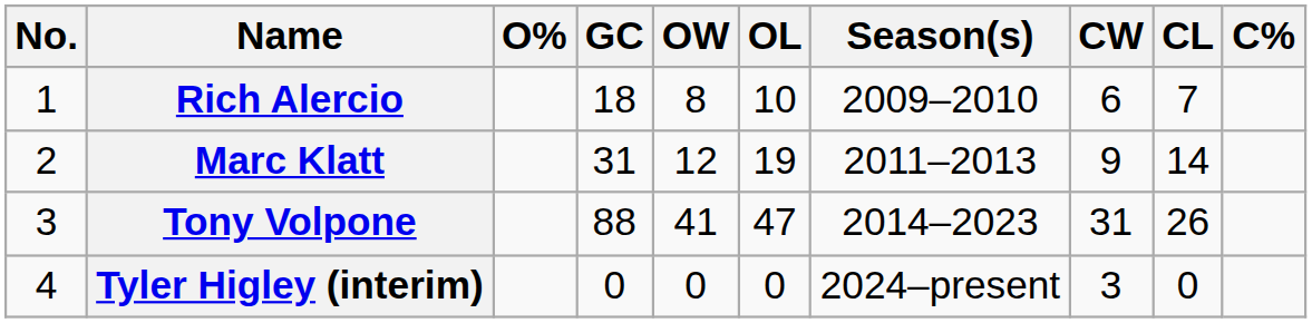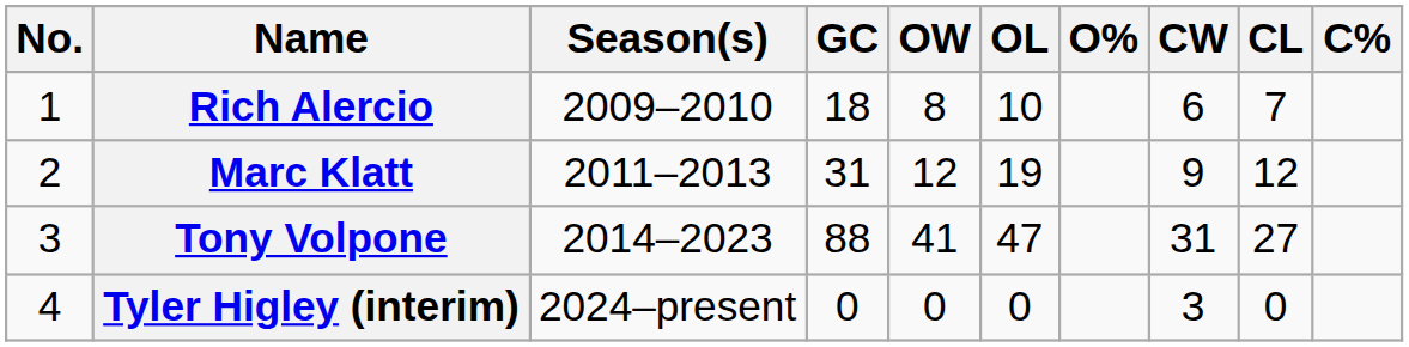 <table class="wikitable sortable plainrowheaders" style="text-align:center">
 <tr>
 <th scope="col" class="unsortable">No.</th>
 <th scope="col">Name</th>
-<th scope="col">O%</th>
+<th scope="col">Season(s)</th>
 <th scope="col">GC</th>
 <th scope="col">OW</th>
 <th scope="col">OL</th>
-<th scope="col">Season(s)</th>
+<th scope="col">O%</th>
 <th scope="col">CW</th>
 <th scope="col">CL</th>
 <th scope="col">C%</th>
 </tr>
 <tr>
 <td>1</td>
 <th scope="row"><a href='#'>Rich Alercio</a></th>
-<td></td>
+<td>2009–2010</td>
 <td>18</td>
 <td>8</td>
 <td>10</td>
-<td>2009–2010</td>
+<td></td>
 <td>6</td>
 <td>7</td>
 <td></td>
 </tr>
 <tr>
 <td>2</td>
 <th scope="row"><a href='#'>Marc Klatt</a></th>
-<td></td>
+<td>2011–2013</td>
 <td>31</td>
 <td>12</td>
 <td>19</td>
-<td>2011–2013</td>
+<td></td>
 <td>9</td>
-<td>14</td>
+<td>12</td>
 <td></td>
 </tr>
 <tr>
 <td>3</td>
 <th scope="row"><a href='#'>Tony Volpone</a></th>
-<td></td>
+<td>2014–2023</td>
 <td>88</td>
 <td>41</td>
 <td>47</td>
-<td>2014–2023</td>
+<td></td>
 <td>31</td>
-<td>26</td>
+<td>27</td>
 <td></td>
 </tr>
 <tr>
 <td>4</td>
 <th scope="row"><a href='#'>Tyler Higley</a> (interim)</th>
-<td></td>
+<td>2024–present</td>
 <td>0</td>
 <td>0</td>
 <td>0</td>
-<td>2024–present</td>
+<td></td>
 <td>3</td>
 <td>0</td>
 <td></td>
 </tr>
 </table>
